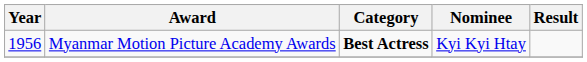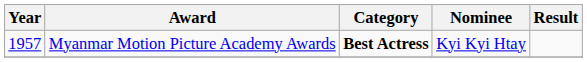 <table class="wikitable">
 <tr>
 <th>Year</th>
 <th>Award</th>
 <th>Category</th>
 <th>Nominee</th>
 <th>Result</th>
 </tr>
 <tr>
-<td><a href='#'>1956</a></td>
+<td><a href='#'>1957</a></td>
 <td><a href='#'>Myanmar Motion Picture Academy Awards</a></td>
 <td><strong>Best Actress</strong></td>
 <td><a href='#'>Kyi Kyi Htay</a></td>
 <td></td>
 </tr>
 <tr>
 </tr>
 </table>
